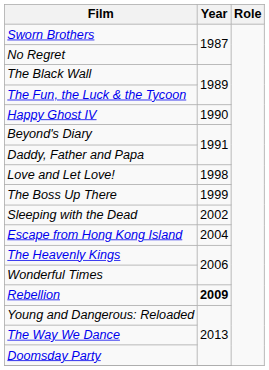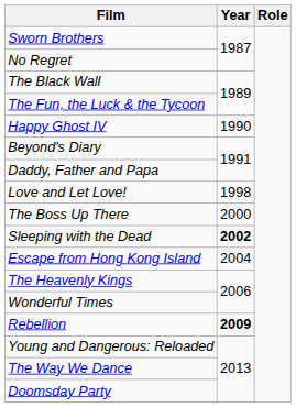 <table class="wikitable">
 <tr>
 <th>Film</th>
 <th>Year</th>
 <th>Role</th>
 </tr>
 <tr>
 <td><em><a href='#'>Sworn Brothers</a></em></td>
 <td rowspan="2">1987</td>
 </tr>
 <tr>
 <td><em>No Regret</em></td>
 </tr>
 <tr>
 <td><em>The Black Wall</em></td>
 <td rowspan="2">1989</td>
 </tr>
 <tr>
 <td><em><a href='#'>The Fun, the Luck & the Tycoon</a></em></td>
 </tr>
 <tr>
 <td><em><a href='#'>Happy Ghost IV</a></em></td>
 <td>1990</td>
 </tr>
 <tr>
 <td><em>Beyond's Diary</em></td>
 <td rowspan="2">1991</td>
 </tr>
 <tr>
 <td><em>Daddy, Father and Papa</em></td>
 </tr>
 <tr>
 <td><em>Love and Let Love!</em></td>
 <td>1998</td>
 </tr>
 <tr>
 <td><em>The Boss Up There</em></td>
-<td>1999</td>
+<td>2000</td>
 </tr>
 <tr>
 <td><em>Sleeping with the Dead</em></td>
-<td>2002</td>
+<td><strong>2002</strong></td>
 </tr>
 <tr>
 <td><em><a href='#'>Escape from Hong Kong Island</a></em></td>
 <td>2004</td>
 </tr>
 <tr>
 <td><em><a href='#'>The Heavenly Kings</a></em></td>
 <td rowspan="2">2006</td>
 </tr>
 <tr>
 <td><em>Wonderful Times</em></td>
 </tr>
 <tr>
 <td><em><a href='#'>Rebellion</a></em></td>
 <td><strong>2009</strong></td>
 </tr>
 <tr>
 <td><em>Young and Dangerous: Reloaded</em></td>
 <td rowspan="3">2013</td>
 </tr>
 <tr>
 <td><em><a href='#'>The Way We Dance</a></em></td>
 </tr>
 <tr>
 <td><em><a href='#'>Doomsday Party</a></em></td>
 </tr>
 <tr>
 </tr>
 </table>
